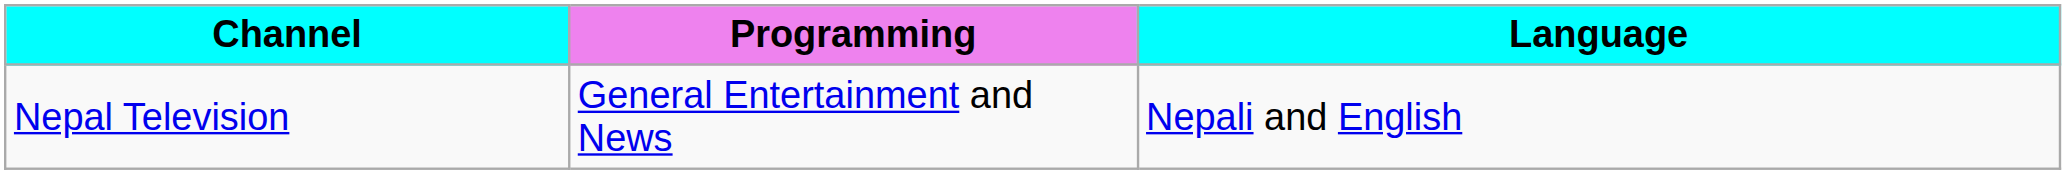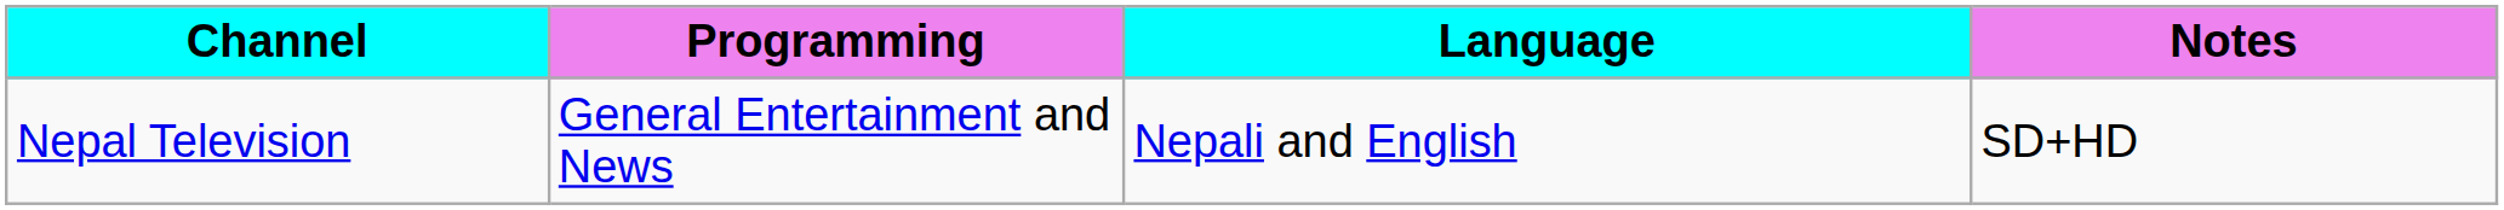 <table class="wikitable sortable" style="text-align:middle">
 <tr>
 <th style="width:180pt; background:Cyan;">Channel</th>
 <th style="width:180pt; background:Violet;">Programming</th>
 <th style="width:300pt; background:Cyan;">Language</th>
+<th style="width:180pt; background: Violet;">Notes</th>
 </tr>
 <tr>
 <td><a href='#'>Nepal Television </a></td>
 <td><a href='#'>General Entertainment</a> and <a href='#'>News</a></td>
 <td><a href='#'>Nepali</a> and <a href='#'>English</a></td>
+<td>SD+HD</td>
 </tr>
 </table>
